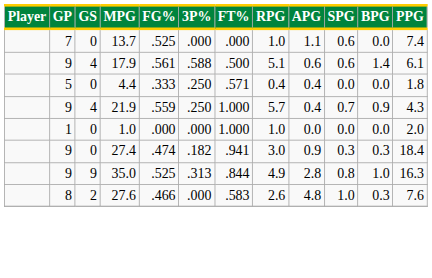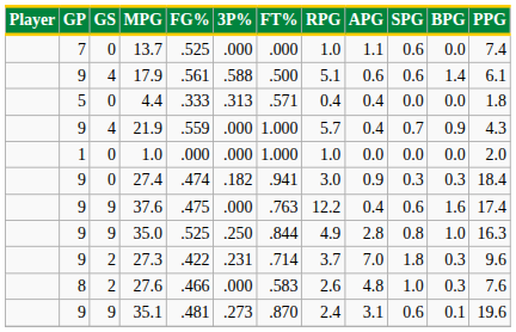 <table class="wikitable sortable" style="text-align:right;">
 <tr>
 <th style="background:#00843D; color:#FFFFFF; border-top:#FFCD00 3px solid; border-bottom:#FFCD00 3px solid;">Player</th>
 <th style="background:#00843D; color:#FFFFFF; border-top:#FFCD00 3px solid; border-bottom:#FFCD00 3px solid;">GP</th>
 <th style="background:#00843D; color:#FFFFFF; border-top:#FFCD00 3px solid; border-bottom:#FFCD00 3px solid;">GS</th>
 <th style="background:#00843D; color:#FFFFFF; border-top:#FFCD00 3px solid; border-bottom:#FFCD00 3px solid;">MPG</th>
 <th style="background:#00843D; color:#FFFFFF; border-top:#FFCD00 3px solid; border-bottom:#FFCD00 3px solid;">FG%</th>
 <th style="background:#00843D; color:#FFFFFF; border-top:#FFCD00 3px solid; border-bottom:#FFCD00 3px solid;">3P%</th>
 <th style="background:#00843D; color:#FFFFFF; border-top:#FFCD00 3px solid; border-bottom:#FFCD00 3px solid;">FT%</th>
 <th style="background:#00843D; color:#FFFFFF; border-top:#FFCD00 3px solid; border-bottom:#FFCD00 3px solid;">RPG</th>
 <th style="background:#00843D; color:#FFFFFF; border-top:#FFCD00 3px solid; border-bottom:#FFCD00 3px solid;">APG</th>
 <th style="background:#00843D; color:#FFFFFF; border-top:#FFCD00 3px solid; border-bottom:#FFCD00 3px solid;">SPG</th>
 <th style="background:#00843D; color:#FFFFFF; border-top:#FFCD00 3px solid; border-bottom:#FFCD00 3px solid;">BPG</th>
 <th style="background:#00843D; color:#FFFFFF; border-top:#FFCD00 3px solid; border-bottom:#FFCD00 3px solid;">PPG</th>
 </tr>
 <tr>
 <td></td>
 <td>7</td>
 <td>0</td>
 <td>13.7</td>
 <td>.525</td>
 <td>.000</td>
 <td>.000</td>
 <td>1.0</td>
 <td>1.1</td>
 <td>0.6</td>
 <td>0.0</td>
 <td>7.4</td>
 </tr>
 <tr>
 <td></td>
 <td>9</td>
 <td>4</td>
 <td>17.9</td>
 <td>.561</td>
 <td>.588</td>
 <td>.500</td>
 <td>5.1</td>
 <td>0.6</td>
 <td>0.6</td>
 <td>1.4</td>
 <td>6.1</td>
 </tr>
 <tr>
 <td></td>
 <td>5</td>
 <td>0</td>
 <td>4.4</td>
 <td>.333</td>
-<td>.250</td>
+<td>.313</td>
 <td>.571</td>
 <td>0.4</td>
 <td>0.4</td>
 <td>0.0</td>
 <td>0.0</td>
 <td>1.8</td>
 </tr>
 <tr>
 <td></td>
 <td>9</td>
 <td>4</td>
 <td>21.9</td>
 <td>.559</td>
-<td>.250</td>
+<td>.000</td>
 <td>1.000</td>
 <td>5.7</td>
 <td>0.4</td>
 <td>0.7</td>
 <td>0.9</td>
 <td>4.3</td>
 </tr>
 <tr>
 <td></td>
 <td>1</td>
 <td>0</td>
 <td>1.0</td>
 <td>.000</td>
 <td>.000</td>
 <td>1.000</td>
 <td>1.0</td>
 <td>0.0</td>
 <td>0.0</td>
 <td>0.0</td>
 <td>2.0</td>
 </tr>
 <tr>
 <td></td>
 <td>9</td>
 <td>0</td>
 <td>27.4</td>
 <td>.474</td>
 <td>.182</td>
 <td>.941</td>
 <td>3.0</td>
 <td>0.9</td>
 <td>0.3</td>
 <td>0.3</td>
 <td>18.4</td>
 </tr>
 <tr>
 <td></td>
 <td>9</td>
 <td>9</td>
+<td>37.6</td>
+<td>.475</td>
+<td>.000</td>
+<td>.763</td>
+<td>12.2</td>
+<td>0.4</td>
+<td>0.6</td>
+<td>1.6</td>
+<td>17.4</td>
+</tr>
+<tr>
+<td></td>
+<td>9</td>
+<td>9</td>
 <td>35.0</td>
 <td>.525</td>
-<td>.313</td>
+<td>.250</td>
 <td>.844</td>
 <td>4.9</td>
 <td>2.8</td>
 <td>0.8</td>
 <td>1.0</td>
 <td>16.3</td>
+</tr>
+<tr>
+<td></td>
+<td>9</td>
+<td>2</td>
+<td>27.3</td>
+<td>.422</td>
+<td>.231</td>
+<td>.714</td>
+<td>3.7</td>
+<td>7.0</td>
+<td>1.8</td>
+<td>0.3</td>
+<td>9.6</td>
 </tr>
 <tr>
 <td></td>
 <td>8</td>
 <td>2</td>
 <td>27.6</td>
 <td>.466</td>
 <td>.000</td>
 <td>.583</td>
 <td>2.6</td>
 <td>4.8</td>
 <td>1.0</td>
 <td>0.3</td>
 <td>7.6</td>
 </tr>
 <tr>
+<td></td>
+<td>9</td>
+<td>9</td>
+<td>35.1</td>
+<td>.481</td>
+<td>.273</td>
+<td>.870</td>
+<td>2.4</td>
+<td>3.1</td>
+<td>0.6</td>
+<td>0.1</td>
+<td>19.6</td>
+</tr>
+<tr>
 </tr>
 </table>
